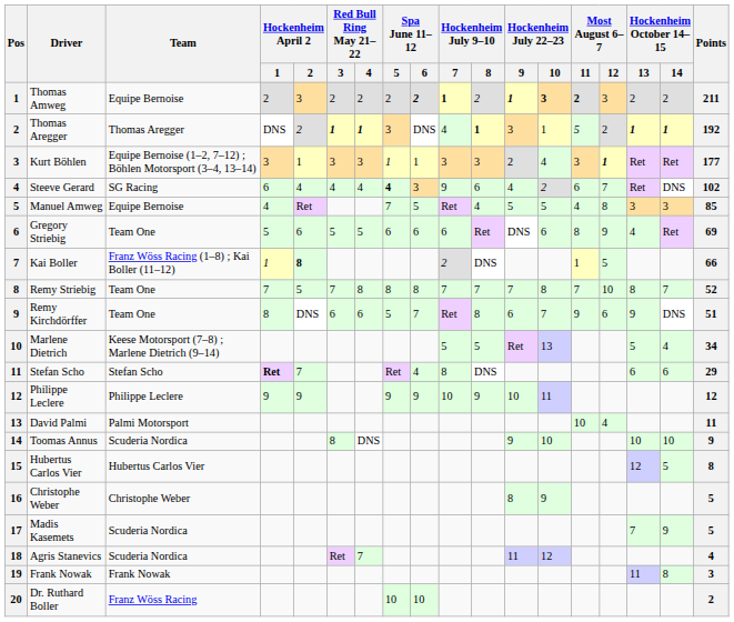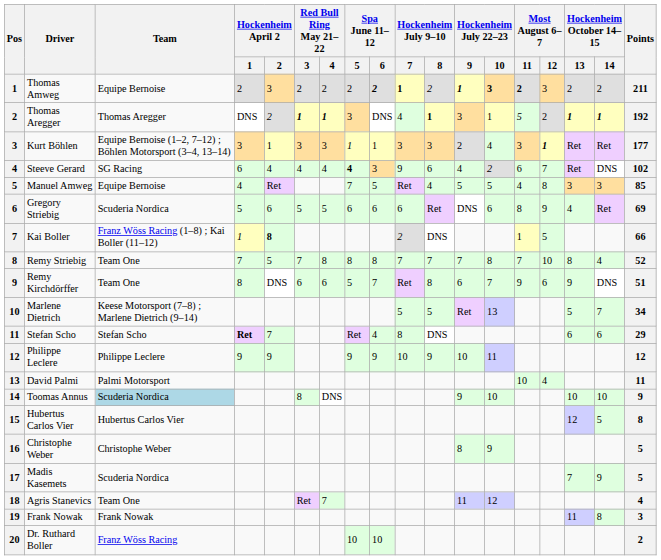 <table class="wikitable" style="font-size:85%">
 <tr>
 <th rowspan=2>Pos</th>
 <th rowspan=2>Driver</th>
 <th rowspan=2>Team</th>
 <th colspan=2> <a href='#'>Hockenheim</a><br>April 2</th>
 <th colspan=2> <a href='#'>Red Bull Ring</a><br>May 21–22</th>
 <th colspan=2> <a href='#'>Spa</a><br>June 11–12</th>
 <th colspan=2> <a href='#'>Hockenheim</a><br>July 9–10</th>
 <th colspan=2> <a href='#'>Hockenheim</a><br>July 22–23</th>
 <th colspan=2> <a href='#'>Most</a><br>August 6–7</th>
 <th colspan=2> <a href='#'>Hockenheim</a><br>October 14–15</th>
 <th rowspan=2>Points</th>
 </tr>
 <tr>
 <th width="27">1</th>
 <th width="27">2</th>
 <th width="27">3</th>
 <th width="27">4</th>
 <th width="27">5</th>
 <th width="27">6</th>
 <th width="27">7</th>
 <th width="27">8</th>
 <th width="27">9</th>
 <th width="27">10</th>
 <th width="27">11</th>
 <th width="27">12</th>
 <th width="27">13</th>
 <th width="27">14</th>
 </tr>
 <tr>
 <th>1</th>
 <td> Thomas Amweg</td>
 <td>Equipe Bernoise</td>
 <td style="background:#DFDFDF;">2</td>
 <td style="background:#FFDF9F;">3</td>
 <td style="background:#DFDFDF;">2</td>
 <td style="background:#DFDFDF;">2</td>
 <td style="background:#DFDFDF;">2</td>
 <td style="background:#DFDFDF;"><strong><em>2</em></strong></td>
 <td style="background:#FFFFBF;"><strong>1</strong></td>
 <td style="background:#DFDFDF;"><em>2</em></td>
 <td style="background:#FFFFBF;"><strong><em>1</em></strong></td>
 <td style="background:#FFDF9F;"><strong>3</strong></td>
 <td style="background:#DFDFDF;"><strong>2</strong></td>
 <td style="background:#FFDF9F;">3</td>
 <td style="background:#DFDFDF;">2</td>
 <td style="background:#DFDFDF;">2</td>
 <th>211</th>
 </tr>
 <tr>
 <th>2</th>
 <td> Thomas Aregger</td>
 <td>Thomas Aregger</td>
 <td style="background:#FFFFFF;">DNS</td>
 <td style="background:#DFDFDF;"><em>2</em></td>
 <td style="background:#FFFFBF;"><strong><em>1</em></strong></td>
 <td style="background:#FFFFBF;"><strong><em>1</em></strong></td>
 <td style="background:#FFDF9F;">3</td>
 <td style="background:#FFFFFF;">DNS</td>
 <td style="background:#DFFFDF;">4</td>
 <td style="background:#FFFFBF;"><strong>1</strong></td>
 <td style="background:#FFDF9F;">3</td>
 <td style="background:#FFFFBF;">1</td>
 <td style="background:#DFFFDF;"><em>5</em></td>
 <td style="background:#DFDFDF;">2</td>
 <td style="background:#FFFFBF;"><strong><em>1</em></strong></td>
 <td style="background:#FFFFBF;"><strong><em>1</em></strong></td>
 <th>192</th>
 </tr>
 <tr>
 <th>3</th>
 <td> Kurt Böhlen</td>
 <td>Equipe Bernoise (1–2, 7–12) ; Böhlen Motorsport (3–4, 13–14)</td>
 <td style="background:#FFDF9F;">3</td>
 <td style="background:#FFFFBF;">1</td>
 <td style="background:#FFDF9F;">3</td>
 <td style="background:#FFDF9F;">3</td>
 <td style="background:#FFFFBF;"><em>1</em></td>
 <td style="background:#FFFFBF;">1</td>
 <td style="background:#FFDF9F;">3</td>
 <td style="background:#FFDF9F;">3</td>
 <td style="background:#DFDFDF;">2</td>
 <td style="background:#DFFFDF;">4</td>
 <td style="background:#FFDF9F;">3</td>
 <td style="background:#FFFFBF;"><strong><em>1</em></strong></td>
 <td style="background:#EFCFFF;">Ret</td>
 <td style="background:#EFCFFF;">Ret</td>
 <th>177</th>
 </tr>
 <tr>
 <th>4</th>
 <td> Steeve Gerard</td>
 <td>SG Racing</td>
 <td style="background:#DFFFDF;">6</td>
 <td style="background:#DFFFDF;">4</td>
 <td style="background:#DFFFDF;">4</td>
 <td style="background:#DFFFDF;">4</td>
 <td style="background:#DFFFDF;"><strong>4</strong></td>
 <td style="background:#FFDF9F;">3</td>
 <td style="background:#DFFFDF;">9</td>
 <td style="background:#DFFFDF;">6</td>
 <td style="background:#DFFFDF;">4</td>
 <td style="background:#DFDFDF;"><em>2</em></td>
 <td style="background:#DFFFDF;">6</td>
 <td style="background:#DFFFDF;">7</td>
 <td style="background:#EFCFFF;">Ret</td>
 <td style="background:#FFFFFF;">DNS</td>
 <th>102</th>
 </tr>
 <tr>
 <th>5</th>
 <td> Manuel Amweg</td>
 <td>Equipe Bernoise</td>
 <td style="background:#DFFFDF;">4</td>
 <td style="background:#EFCFFF;">Ret</td>
 <td></td>
 <td></td>
 <td style="background:#DFFFDF;">7</td>
 <td style="background:#DFFFDF;">5</td>
 <td style="background:#EFCFFF;">Ret</td>
 <td style="background:#DFFFDF;">4</td>
 <td style="background:#DFFFDF;">5</td>
 <td style="background:#DFFFDF;">5</td>
 <td style="background:#DFFFDF;">4</td>
 <td style="background:#DFFFDF;">8</td>
 <td style="background:#FFDF9F;">3</td>
 <td style="background:#FFDF9F;">3</td>
 <th>85</th>
 </tr>
 <tr>
 <th>6</th>
 <td> Gregory Striebig</td>
-<td>Team One</td>
+<td>Scuderia Nordica</td>
 <td style="background:#DFFFDF;">5</td>
 <td style="background:#DFFFDF;">6</td>
 <td style="background:#DFFFDF;">5</td>
 <td style="background:#DFFFDF;">5</td>
 <td style="background:#DFFFDF;">6</td>
 <td style="background:#DFFFDF;">6</td>
 <td style="background:#DFFFDF;">6</td>
 <td style="background:#EFCFFF;">Ret</td>
 <td style="background:#FFFFFF;">DNS</td>
 <td style="background:#DFFFDF;">6</td>
 <td style="background:#DFFFDF;">8</td>
 <td style="background:#DFFFDF;">9</td>
 <td style="background:#DFFFDF;">4</td>
 <td style="background:#EFCFFF;">Ret</td>
 <th>69</th>
 </tr>
 <tr>
 <th>7</th>
 <td> Kai Boller</td>
 <td><a href='#'>Franz Wöss Racing</a> (1–8) ; Kai Boller (11–12)</td>
 <td style="background:#FFFFBF;"><em>1</em></td>
 <td style="background:#DFFFDF;"><strong>8</strong></td>
 <td></td>
 <td></td>
 <td></td>
 <td></td>
 <td style="background:#DFDFDF;"><em>2</em></td>
 <td style="background:#FFFFFF;">DNS</td>
 <td></td>
 <td></td>
 <td style="background:#FFFFBF;">1</td>
 <td style="background:#DFFFDF;">5</td>
 <td></td>
 <td></td>
 <th>66</th>
 </tr>
 <tr>
 <th>8</th>
 <td> Remy Striebig</td>
 <td>Team One</td>
 <td style="background:#DFFFDF;">7</td>
 <td style="background:#DFFFDF;">5</td>
 <td style="background:#DFFFDF;">7</td>
 <td style="background:#DFFFDF;">8</td>
 <td style="background:#DFFFDF;">8</td>
 <td style="background:#DFFFDF;">8</td>
 <td style="background:#DFFFDF;">7</td>
 <td style="background:#DFFFDF;">7</td>
 <td style="background:#DFFFDF;">7</td>
 <td style="background:#DFFFDF;">8</td>
 <td style="background:#DFFFDF;">7</td>
 <td style="background:#DFFFDF;">10</td>
 <td style="background:#DFFFDF;">8</td>
-<td style="background:#DFFFDF;">7</td>
+<td style="background:#DFFFDF;">4</td>
 <th>52</th>
 </tr>
 <tr>
 <th>9</th>
 <td> Remy Kirchdörffer</td>
 <td>Team One</td>
 <td style="background:#DFFFDF;">8</td>
 <td style="background:#FFFFFF;">DNS</td>
 <td style="background:#DFFFDF;">6</td>
 <td style="background:#DFFFDF;">6</td>
 <td style="background:#DFFFDF;">5</td>
 <td style="background:#DFFFDF;">7</td>
 <td style="background:#EFCFFF;">Ret</td>
 <td style="background:#DFFFDF;">8</td>
 <td style="background:#DFFFDF;">6</td>
 <td style="background:#DFFFDF;">7</td>
 <td style="background:#DFFFDF;">9</td>
 <td style="background:#DFFFDF;">6</td>
 <td style="background:#DFFFDF;">9</td>
 <td style="background:#FFFFFF;">DNS</td>
 <th>51</th>
 </tr>
 <tr>
 <th>10</th>
 <td> Marlene Dietrich</td>
 <td>Keese Motorsport (7–8) ; Marlene Dietrich (9–14)</td>
 <td></td>
 <td></td>
 <td></td>
 <td></td>
 <td></td>
 <td></td>
 <td style="background:#DFFFDF;">5</td>
 <td style="background:#DFFFDF;">5</td>
 <td style="background:#EFCFFF;">Ret</td>
 <td style="background:#CFCFFF;">13</td>
 <td></td>
 <td></td>
 <td style="background:#DFFFDF;">5</td>
-<td style="background:#DFFFDF;">4</td>
+<td style="background:#DFFFDF;">7</td>
 <th>34</th>
 </tr>
 <tr>
 <th>11</th>
 <td> Stefan Scho</td>
 <td>Stefan Scho</td>
 <td style="background:#EFCFFF;"><strong>Ret</strong></td>
 <td style="background:#DFFFDF;">7</td>
 <td></td>
 <td></td>
 <td style="background:#EFCFFF;">Ret</td>
 <td style="background:#DFFFDF;">4</td>
 <td style="background:#DFFFDF;">8</td>
 <td style="background:#FFFFFF;">DNS</td>
 <td></td>
 <td></td>
 <td></td>
 <td></td>
 <td style="background:#DFFFDF;">6</td>
 <td style="background:#DFFFDF;">6</td>
 <th>29</th>
 </tr>
 <tr>
 <th>12</th>
 <td> Philippe Leclere</td>
 <td>Philippe Leclere</td>
 <td style="background:#DFFFDF;">9</td>
 <td style="background:#DFFFDF;">9</td>
 <td></td>
 <td></td>
 <td style="background:#DFFFDF;">9</td>
 <td style="background:#DFFFDF;">9</td>
 <td style="background:#DFFFDF;">10</td>
 <td style="background:#DFFFDF;">9</td>
 <td style="background:#DFFFDF;">10</td>
 <td style="background:#CFCFFF;">11</td>
 <td></td>
 <td></td>
 <td></td>
 <td></td>
 <th>12</th>
 </tr>
 <tr>
 <th>13</th>
 <td> David Palmi</td>
 <td>Palmi Motorsport</td>
 <td></td>
 <td></td>
 <td></td>
 <td></td>
 <td></td>
 <td></td>
 <td></td>
 <td></td>
 <td></td>
 <td></td>
 <td style="background:#DFFFDF;">10</td>
 <td style="background:#DFFFDF;">4</td>
 <td></td>
 <td></td>
 <th>11</th>
 </tr>
 <tr>
 <th>14</th>
 <td> Toomas Annus</td>
-<td>Scuderia Nordica</td>
+<td style="background: lightblue;">Scuderia Nordica</td>
 <td></td>
 <td></td>
 <td style="background:#DFFFDF;">8</td>
 <td style="background:#FFFFFF;">DNS</td>
 <td></td>
 <td></td>
 <td></td>
 <td></td>
 <td style="background:#DFFFDF;">9</td>
 <td style="background:#DFFFDF;">10</td>
 <td></td>
 <td></td>
 <td style="background:#DFFFDF;">10</td>
 <td style="background:#DFFFDF;">10</td>
 <th>9</th>
 </tr>
 <tr>
 <th>15</th>
 <td> Hubertus Carlos Vier</td>
 <td>Hubertus Carlos Vier</td>
 <td></td>
 <td></td>
 <td></td>
 <td></td>
 <td></td>
 <td></td>
 <td></td>
 <td></td>
 <td></td>
 <td></td>
 <td></td>
 <td></td>
 <td style="background:#CFCFFF;">12</td>
 <td style="background:#DFFFDF;">5</td>
 <th>8</th>
 </tr>
 <tr>
 <th>16</th>
 <td> Christophe Weber</td>
 <td>Christophe Weber</td>
 <td></td>
 <td></td>
 <td></td>
 <td></td>
 <td></td>
 <td></td>
 <td></td>
 <td></td>
 <td style="background:#DFFFDF;">8</td>
 <td style="background:#DFFFDF;">9</td>
 <td></td>
 <td></td>
 <td></td>
 <td></td>
 <th>5</th>
 </tr>
 <tr>
 <th>17</th>
 <td> Madis Kasemets</td>
 <td>Scuderia Nordica</td>
 <td></td>
 <td></td>
 <td></td>
 <td></td>
 <td></td>
 <td></td>
 <td></td>
 <td></td>
 <td></td>
 <td></td>
 <td></td>
 <td></td>
 <td style="background:#DFFFDF;">7</td>
 <td style="background:#DFFFDF;">9</td>
 <th>5</th>
 </tr>
 <tr>
 <th>18</th>
 <td> Agris Stanevics</td>
-<td>Scuderia Nordica</td>
+<td>Team One</td>
 <td></td>
 <td></td>
 <td style="background:#EFCFFF;">Ret</td>
 <td style="background:#DFFFDF;">7</td>
 <td></td>
 <td></td>
 <td></td>
 <td></td>
 <td style="background:#CFCFFF;">11</td>
 <td style="background:#CFCFFF;">12</td>
 <td></td>
 <td></td>
 <td></td>
 <td></td>
 <th>4</th>
 </tr>
 <tr>
 <th>19</th>
 <td> Frank Nowak</td>
 <td>Frank Nowak</td>
 <td></td>
 <td></td>
 <td></td>
 <td></td>
 <td></td>
 <td></td>
 <td></td>
 <td></td>
 <td></td>
 <td></td>
 <td></td>
 <td></td>
 <td style="background:#CFCFFF;">11</td>
 <td style="background:#DFFFDF;">8</td>
 <th>3</th>
 </tr>
 <tr>
 <th>20</th>
 <td> Dr. Ruthard Boller</td>
 <td><a href='#'>Franz Wöss Racing</a></td>
 <td></td>
 <td></td>
 <td></td>
 <td></td>
 <td style="background:#DFFFDF;">10</td>
 <td style="background:#DFFFDF;">10</td>
 <td></td>
 <td></td>
 <td></td>
 <td></td>
 <td></td>
 <td></td>
 <td></td>
 <td></td>
 <th>2</th>
 </tr>
 </table>
